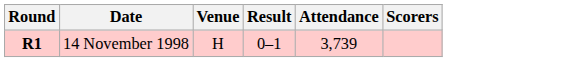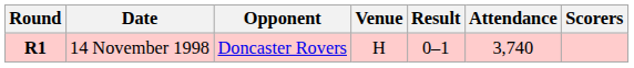 <table class= "wikitable " style="font-size:100%; text-align:center">
 <tr>
 <th>Round</th>
 <th>Date</th>
+<th>Opponent</th>
 <th>Venue</th>
 <th>Result</th>
 <th>Attendance</th>
 <th>Scorers</th>
 </tr>
 <tr style="background: #FFCCCC;">
 <td><strong>R1</strong></td>
 <td>14 November 1998</td>
+<td><a href='#'>Doncaster Rovers</a></td>
 <td>H</td>
 <td>0–1</td>
-<td>3,739</td>
+<td>3,740</td>
 <td></td>
 </tr>
 </table>
